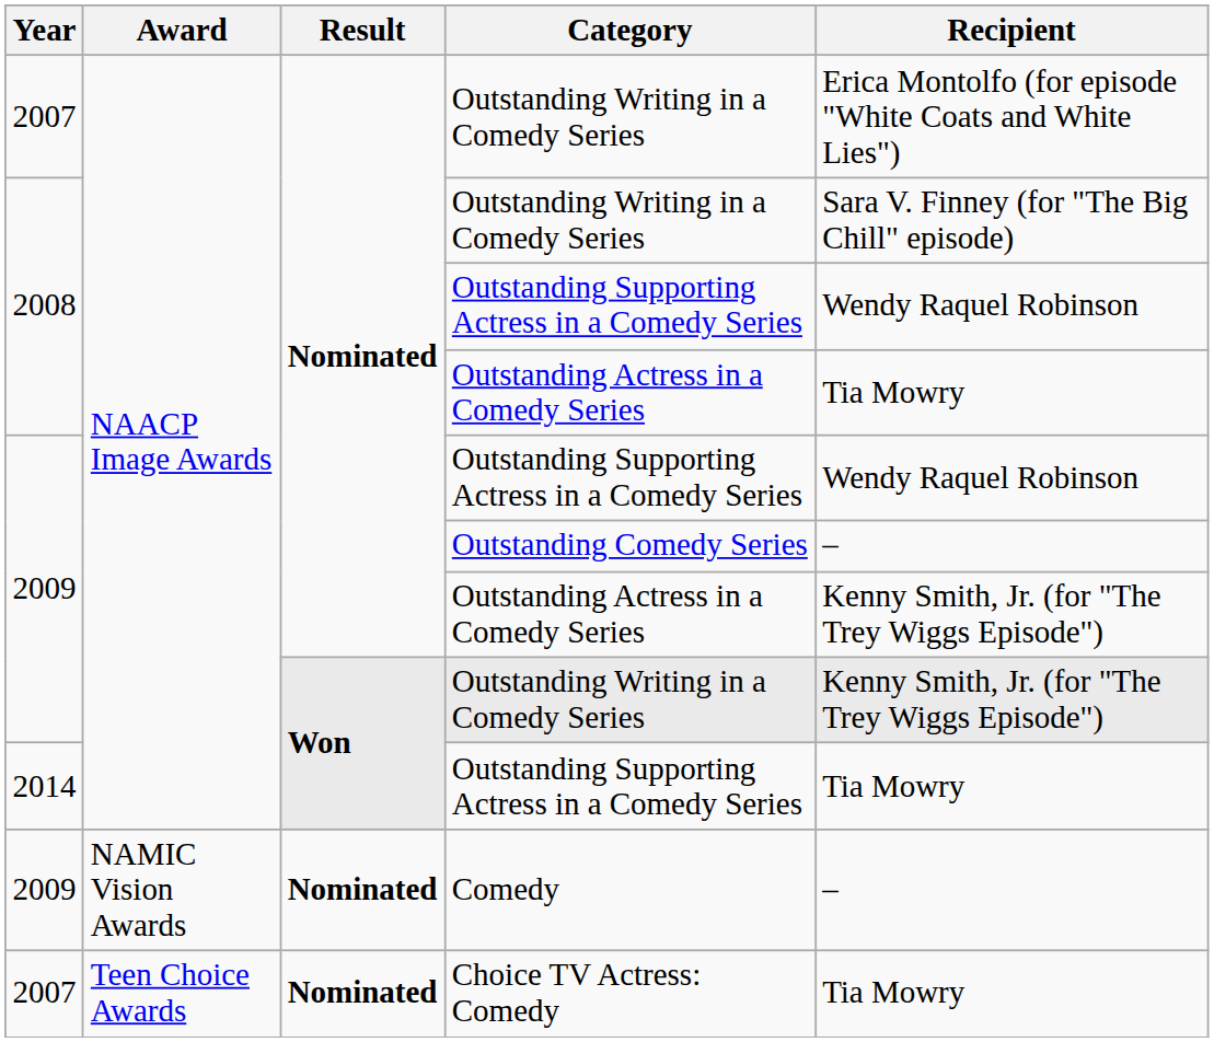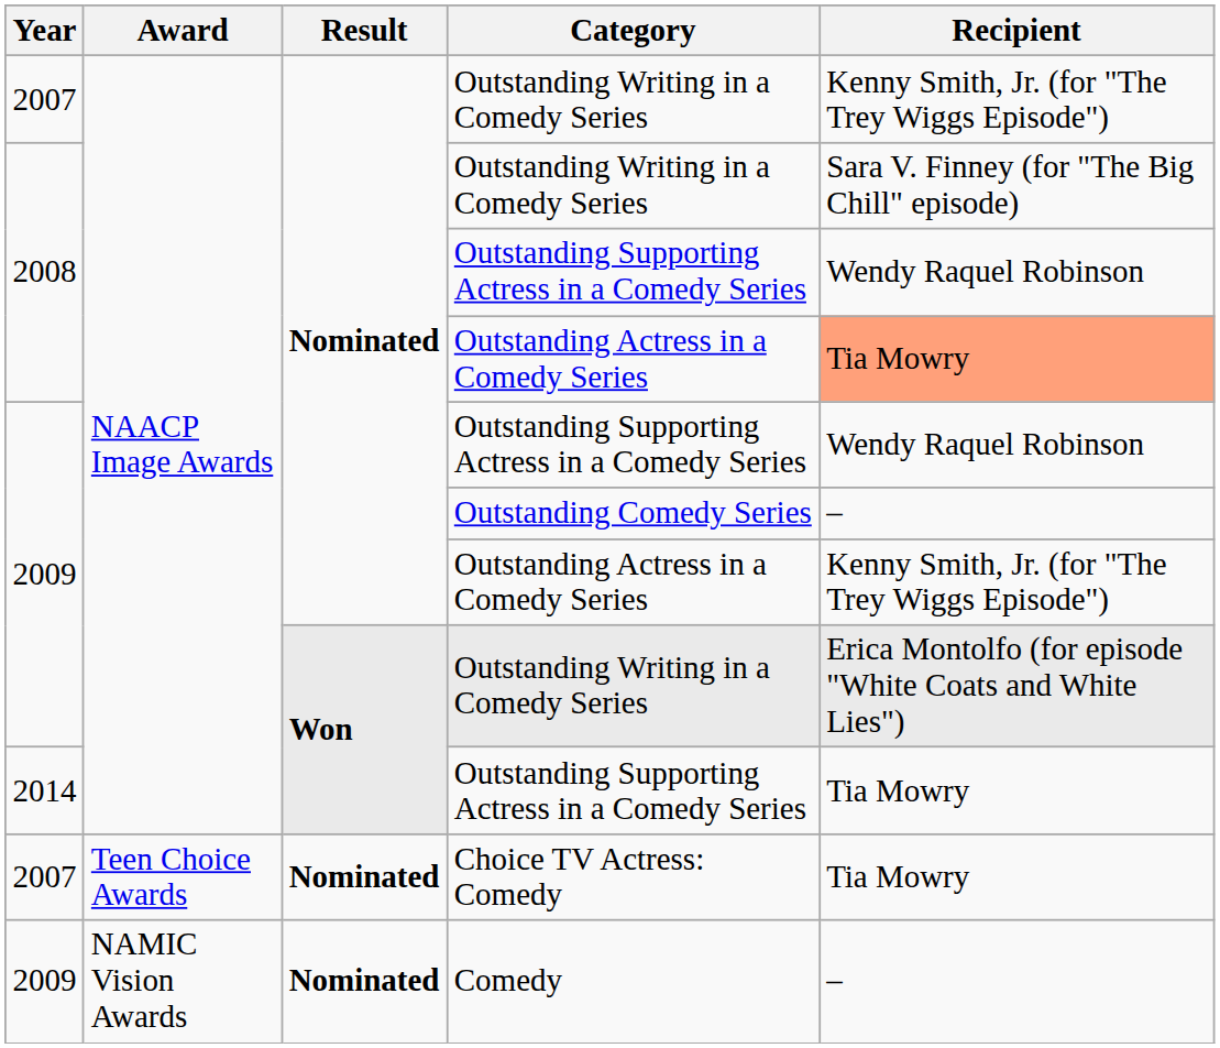 <table class="wikitable">
 <tr>
 <th>Year</th>
 <th>Award</th>
 <th>Result</th>
 <th>Category</th>
 <th>Recipient</th>
 </tr>
 <tr>
 <td>2007</td>
 <td rowspan="9"><a href='#'>NAACP Image Awards</a></td>
 <td rowspan=7><strong>Nominated</strong></td>
 <td>Outstanding Writing in a Comedy Series</td>
-<td>Erica Montolfo (for episode "White Coats and White Lies")</td>
+<td>Kenny Smith, Jr. (for "The Trey Wiggs Episode")</td>
 </tr>
 <tr>
 <td rowspan=3>2008</td>
 <td>Outstanding Writing in a Comedy Series</td>
 <td>Sara V. Finney (for "The Big Chill" episode)</td>
 </tr>
 <tr>
 <td><a href='#'>Outstanding Supporting Actress in a Comedy Series</a></td>
 <td>Wendy Raquel Robinson</td>
 </tr>
 <tr>
 <td><a href='#'>Outstanding Actress in a Comedy Series</a></td>
-<td>Tia Mowry</td>
+<td style="background: lightsalmon;">Tia Mowry</td>
 </tr>
 <tr>
 <td rowspan=4>2009</td>
 <td>Outstanding Supporting Actress in a Comedy Series</td>
 <td>Wendy Raquel Robinson</td>
 </tr>
 <tr>
 <td><a href='#'>Outstanding Comedy Series</a></td>
 <td>–</td>
 </tr>
 <tr>
 <td>Outstanding Actress in a Comedy Series</td>
 <td>Kenny Smith, Jr. (for "The Trey Wiggs Episode")</td>
 </tr>
 <tr style="background-color: #EAEAEA;">
 <td rowspan="2"><strong>Won</strong></td>
 <td>Outstanding Writing in a Comedy Series</td>
-<td>Kenny Smith, Jr. (for "The Trey Wiggs Episode")</td>
+<td>Erica Montolfo (for episode "White Coats and White Lies")</td>
 </tr>
 <tr>
 <td>2014</td>
 <td>Outstanding Supporting Actress in a Comedy Series</td>
+<td>Tia Mowry</td>
+</tr>
+<tr>
+<td>2007</td>
+<td><a href='#'>Teen Choice Awards</a></td>
+<td><strong>Nominated</strong></td>
+<td>Choice TV Actress: Comedy</td>
 <td>Tia Mowry</td>
 </tr>
 <tr>
 <td>2009</td>
 <td>NAMIC Vision Awards</td>
 <td><strong>Nominated</strong></td>
 <td>Comedy</td>
 <td>–</td>
 </tr>
-<tr>
-<td>2007</td>
-<td><a href='#'>Teen Choice Awards</a></td>
-<td><strong>Nominated</strong></td>
-<td>Choice TV Actress: Comedy</td>
-<td>Tia Mowry</td>
-</tr>
 </table>
